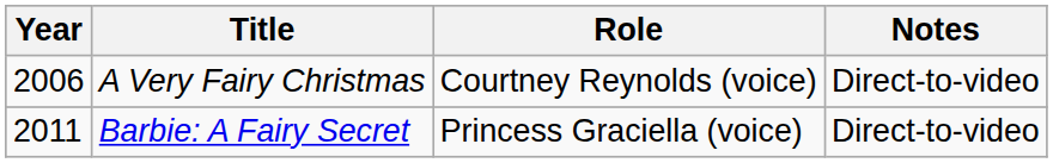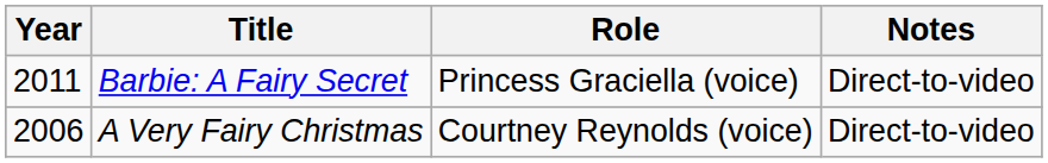 <table class="wikitable sortable">
 <tr>
 <th>Year</th>
 <th>Title</th>
 <th>Role</th>
 <th>Notes</th>
 </tr>
 <tr>
+<td>2011</td>
+<td><em><a href='#'>Barbie: A Fairy Secret</a></em></td>
+<td>Princess Graciella (voice)</td>
+<td>Direct-to-video</td>
+</tr>
+<tr>
 <td>2006</td>
 <td><em>A Very Fairy Christmas</em></td>
 <td>Courtney Reynolds (voice)</td>
 <td>Direct-to-video</td>
 </tr>
-<tr>
-<td>2011</td>
-<td><em><a href='#'>Barbie: A Fairy Secret</a></em></td>
-<td>Princess Graciella (voice)</td>
-<td>Direct-to-video</td>
-</tr>
 </table>
